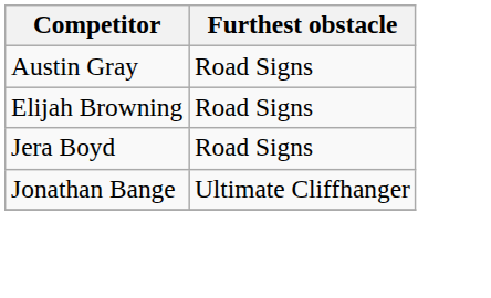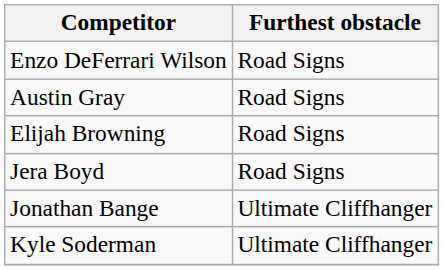 <table class="wikitable sortable collapsible">
 <tr>
 <th>Competitor</th>
 <th>Furthest obstacle</th>
+</tr>
+<tr>
+<td>Enzo DeFerrari Wilson</td>
+<td>Road Signs</td>
 </tr>
 <tr>
 <td>Austin Gray</td>
 <td>Road Signs</td>
 </tr>
 <tr>
 <td>Elijah Browning</td>
 <td>Road Signs</td>
 </tr>
 <tr>
 <td>Jera Boyd</td>
 <td>Road Signs</td>
 </tr>
 <tr>
 <td>Jonathan Bange</td>
 <td>Ultimate Cliffhanger</td>
 </tr>
 <tr>
+<td>Kyle Soderman</td>
+<td>Ultimate Cliffhanger</td>
+</tr>
+<tr>
 </tr>
 </table>
